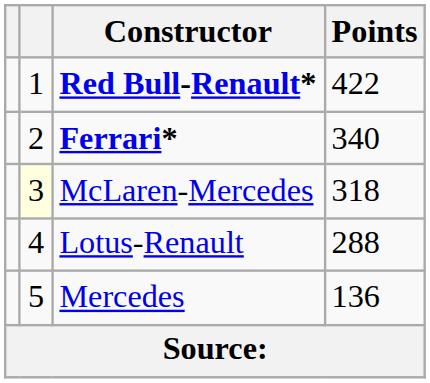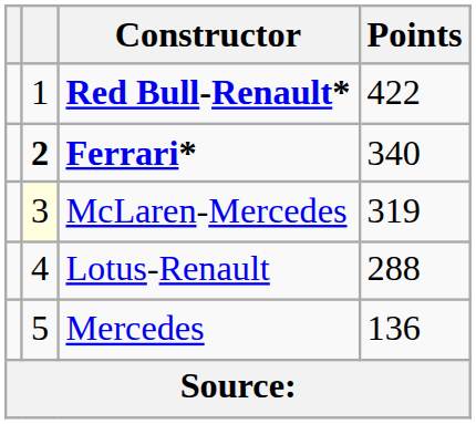 <table class="wikitable" style="font-size: 85%;">
 <tr>
 <th></th>
 <th></th>
 <th>Constructor</th>
 <th>Points</th>
 </tr>
 <tr>
 <td align="left"></td>
 <td align="center">1</td>
 <td> <strong><a href='#'>Red Bull</a>-<a href='#'>Renault</a>*</strong></td>
 <td align="left">422</td>
 </tr>
 <tr>
 <td align="left"></td>
-<td align="center">2</td>
+<td align="center"><strong>2</strong></td>
 <td> <strong><a href='#'>Ferrari</a>*</strong></td>
 <td align="left">340</td>
 </tr>
 <tr>
 <td align="left"></td>
 <td align="center" style="background: lightyellow;">3</td>
 <td> <a href='#'>McLaren</a>-<a href='#'>Mercedes</a></td>
-<td align="left">318</td>
+<td align="left">319</td>
 </tr>
 <tr>
 <td align="left"></td>
 <td align="center">4</td>
 <td> <a href='#'>Lotus</a>-<a href='#'>Renault</a></td>
 <td align="left">288</td>
 </tr>
 <tr>
 <td align="left"></td>
 <td align="center">5</td>
 <td> <a href='#'>Mercedes</a></td>
 <td align="left">136</td>
 </tr>
 <tr>
 <th colspan=4>Source:</th>
 </tr>
 </table>
